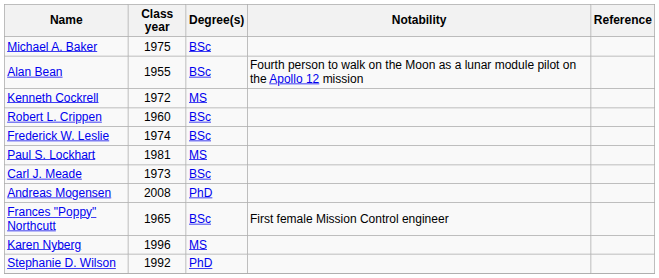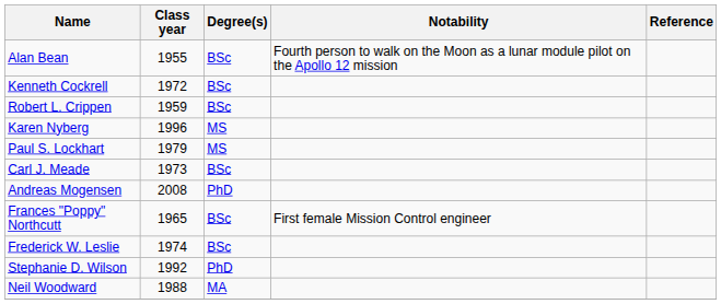 <table class="wikitable sortable">
 <tr>
 <th>Name</th>
 <th>Class year</th>
 <th>Degree(s)</th>
 <th>Notability</th>
 <th>Reference</th>
-</tr>
-<tr>
-<td><a href='#'>Michael A. Baker</a></td>
-<td style="text-align:center;">1975</td>
-<td><a href='#'>BSc</a></td>
-<td></td>
-<td style="text-align:center;"></td>
 </tr>
 <tr>
 <td><a href='#'>Alan Bean</a></td>
 <td style="text-align:center;">1955</td>
 <td><a href='#'>BSc</a></td>
 <td>Fourth person to walk on the Moon as a lunar module pilot on the <a href='#'>Apollo 12</a> mission</td>
 <td style="text-align:center;"></td>
 </tr>
 <tr>
 <td><a href='#'>Kenneth Cockrell</a></td>
 <td style="text-align:center;">1972</td>
+<td><a href='#'>BSc</a></td>
+<td></td>
+<td style="text-align:center;"></td>
+</tr>
+<tr>
+<td><a href='#'>Robert L. Crippen</a></td>
+<td style="text-align:center;">1959</td>
+<td><a href='#'>BSc</a></td>
+<td></td>
+<td style="text-align:center;"></td>
+</tr>
+<tr>
+<td><a href='#'>Karen Nyberg</a></td>
+<td style="text-align:center;">1996</td>
 <td><a href='#'>MS</a></td>
 <td></td>
 <td style="text-align:center;"></td>
 </tr>
 <tr>
-<td><a href='#'>Robert L. Crippen</a></td>
-<td style="text-align:center;">1960</td>
-<td><a href='#'>BSc</a></td>
-<td></td>
-<td style="text-align:center;"></td>
-</tr>
-<tr>
-<td><a href='#'>Frederick W. Leslie</a></td>
-<td style="text-align:center;">1974</td>
-<td><a href='#'>BSc</a></td>
-<td></td>
-<td style="text-align:center;"></td>
-</tr>
-<tr>
 <td><a href='#'>Paul S. Lockhart</a></td>
-<td style="text-align:center;">1981</td>
+<td style="text-align:center;">1979</td>
 <td><a href='#'>MS</a></td>
 <td></td>
 <td style="text-align:center;"></td>
 </tr>
 <tr>
 <td><a href='#'>Carl J. Meade</a></td>
 <td style="text-align:center;">1973</td>
 <td><a href='#'>BSc</a></td>
 <td></td>
 <td style="text-align:center;"></td>
 </tr>
 <tr>
 <td><a href='#'>Andreas Mogensen</a></td>
 <td style="text-align:center;">2008</td>
 <td><a href='#'>PhD</a></td>
 <td></td>
 <td style="text-align:center;"></td>
 </tr>
 <tr>
 <td><a href='#'>Frances "Poppy" Northcutt</a></td>
 <td style="text-align:center;">1965</td>
 <td><a href='#'>BSc</a></td>
 <td>First female Mission Control engineer</td>
 <td style="text-align:center;"></td>
 </tr>
 <tr>
-<td><a href='#'>Karen Nyberg</a></td>
-<td style="text-align:center;">1996</td>
-<td><a href='#'>MS</a></td>
+<td><a href='#'>Frederick W. Leslie</a></td>
+<td style="text-align:center;">1974</td>
+<td><a href='#'>BSc</a></td>
 <td></td>
 <td style="text-align:center;"></td>
 </tr>
 <tr>
 <td><a href='#'>Stephanie D. Wilson</a></td>
 <td style="text-align:center;">1992</td>
 <td><a href='#'>PhD</a></td>
 <td></td>
 <td style="text-align:center;"></td>
 </tr>
 <tr>
+<td><a href='#'>Neil Woodward</a></td>
+<td style="text-align:center;">1988</td>
+<td><a href='#'>MA</a></td>
+<td></td>
+<td style="text-align:center;"></td>
+</tr>
+<tr>
 </tr>
 </table>
